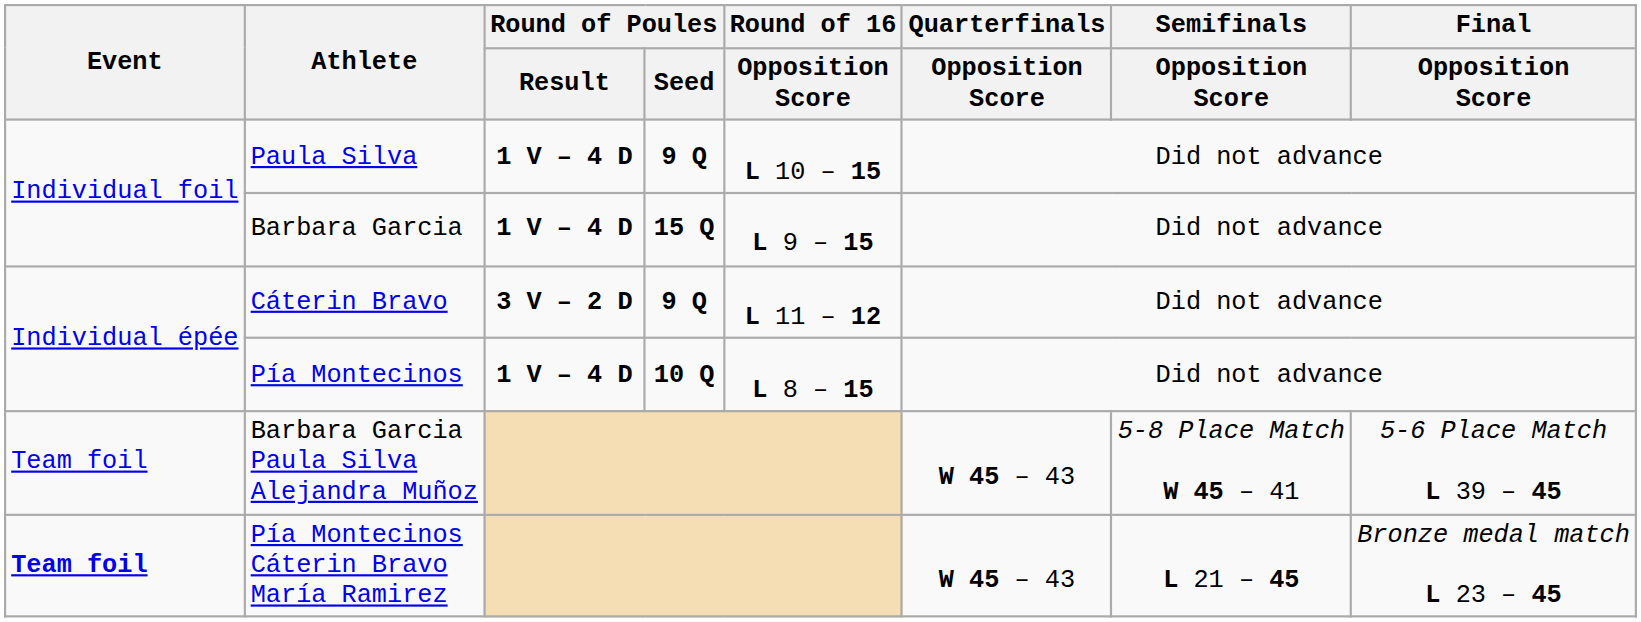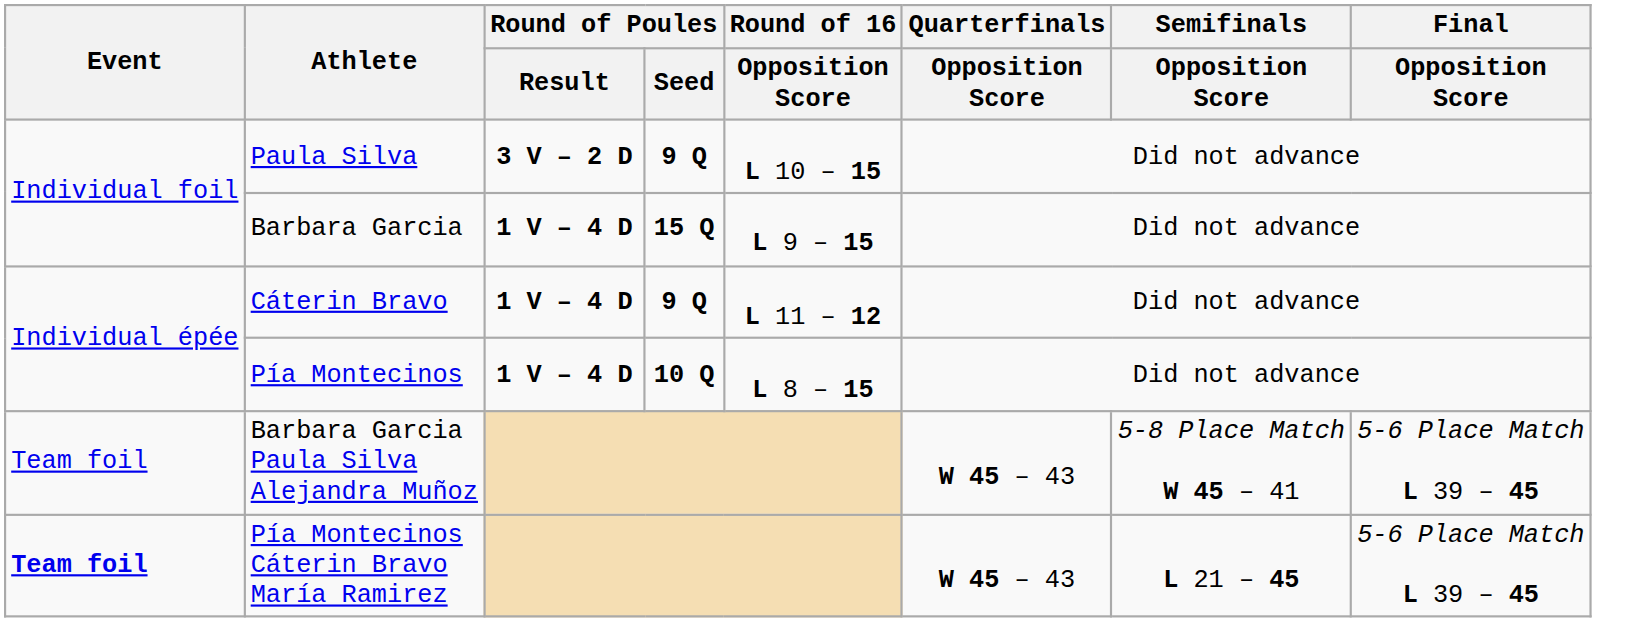 <table class="wikitable" border="1" style="font-size:90%">
 <tr>
 <th rowspan=2>Event</th>
 <th rowspan=2>Athlete</th>
 <th colspan=2>Round of Poules</th>
 <th>Round of 16</th>
 <th>Quarterfinals</th>
 <th>Semifinals</th>
 <th>Final</th>
 </tr>
 <tr>
 <th>Result</th>
 <th>Seed</th>
 <th>Opposition<br>Score</th>
 <th>Opposition<br>Score</th>
 <th>Opposition<br>Score</th>
 <th>Opposition<br>Score</th>
 </tr>
 <tr>
 <td rowspan=2><a href='#'>Individual foil</a></td>
 <td><a href='#'>Paula Silva</a></td>
-<td align=center><strong>1 V – 4 D</strong></td>
+<td align=center><strong>3 V – 2 D</strong></td>
 <td align=center><strong>9 Q</strong></td>
 <td align=center><br><strong>L</strong> 10 – <strong>15</strong></td>
 <td align=center colspan=3>Did not advance</td>
 </tr>
 <tr>
 <td>Barbara Garcia</td>
 <td align=center><strong>1 V – 4 D</strong></td>
 <td align=center><strong>15 Q</strong></td>
 <td align=center><br><strong>L</strong> 9 – <strong>15</strong></td>
 <td align=center colspan=3>Did not advance</td>
 </tr>
 <tr>
 <td rowspan=2><a href='#'>Individual épée</a></td>
 <td><a href='#'>Cáterin Bravo</a></td>
-<td align=center><strong>3 V – 2 D</strong></td>
+<td align=center><strong>1 V – 4 D</strong></td>
 <td align=center><strong>9 Q</strong></td>
 <td align=center><br><strong>L</strong> 11 – <strong>12</strong></td>
 <td align=center colspan=3>Did not advance</td>
 </tr>
 <tr>
 <td><a href='#'>Pía Montecinos</a></td>
 <td align=center><strong>1 V – 4 D</strong></td>
 <td align=center><strong>10 Q</strong></td>
 <td align=center><br><strong>L</strong> 8 – <strong>15</strong></td>
 <td align=center colspan=3>Did not advance</td>
 </tr>
 <tr>
 <td><a href='#'>Team foil</a></td>
 <td>Barbara Garcia<br><a href='#'>Paula Silva</a><br><a href='#'>Alejandra Muñoz</a></td>
 <td align=center bgcolor=wheat colspan=3></td>
 <td align=center><br><strong>W</strong> <strong>45</strong> – 43</td>
 <td align=center><em>5-8 Place Match</em><br><br><strong>W</strong> <strong>45</strong> – 41</td>
 <td align=center><em>5-6 Place Match</em><br><br><strong>L</strong> 39 – <strong>45</strong></td>
 </tr>
 <tr>
 <td><strong><a href='#'>Team foil</a></strong></td>
 <td><a href='#'>Pía Montecinos</a><br><a href='#'>Cáterin Bravo</a><br><a href='#'>María Ramirez</a></td>
 <td align=center bgcolor=wheat colspan=3></td>
 <td align=center><br><strong>W</strong> <strong>45</strong> – 43</td>
 <td align=center><br><strong>L</strong> 21 – <strong>45</strong></td>
-<td align=center><em>Bronze medal match</em><br><br><strong>L</strong> 23 – <strong>45</strong></td>
+<td align=center><em>5-6 Place Match</em><br><br><strong>L</strong> 39 – <strong>45</strong></td>
 </tr>
 </table>
